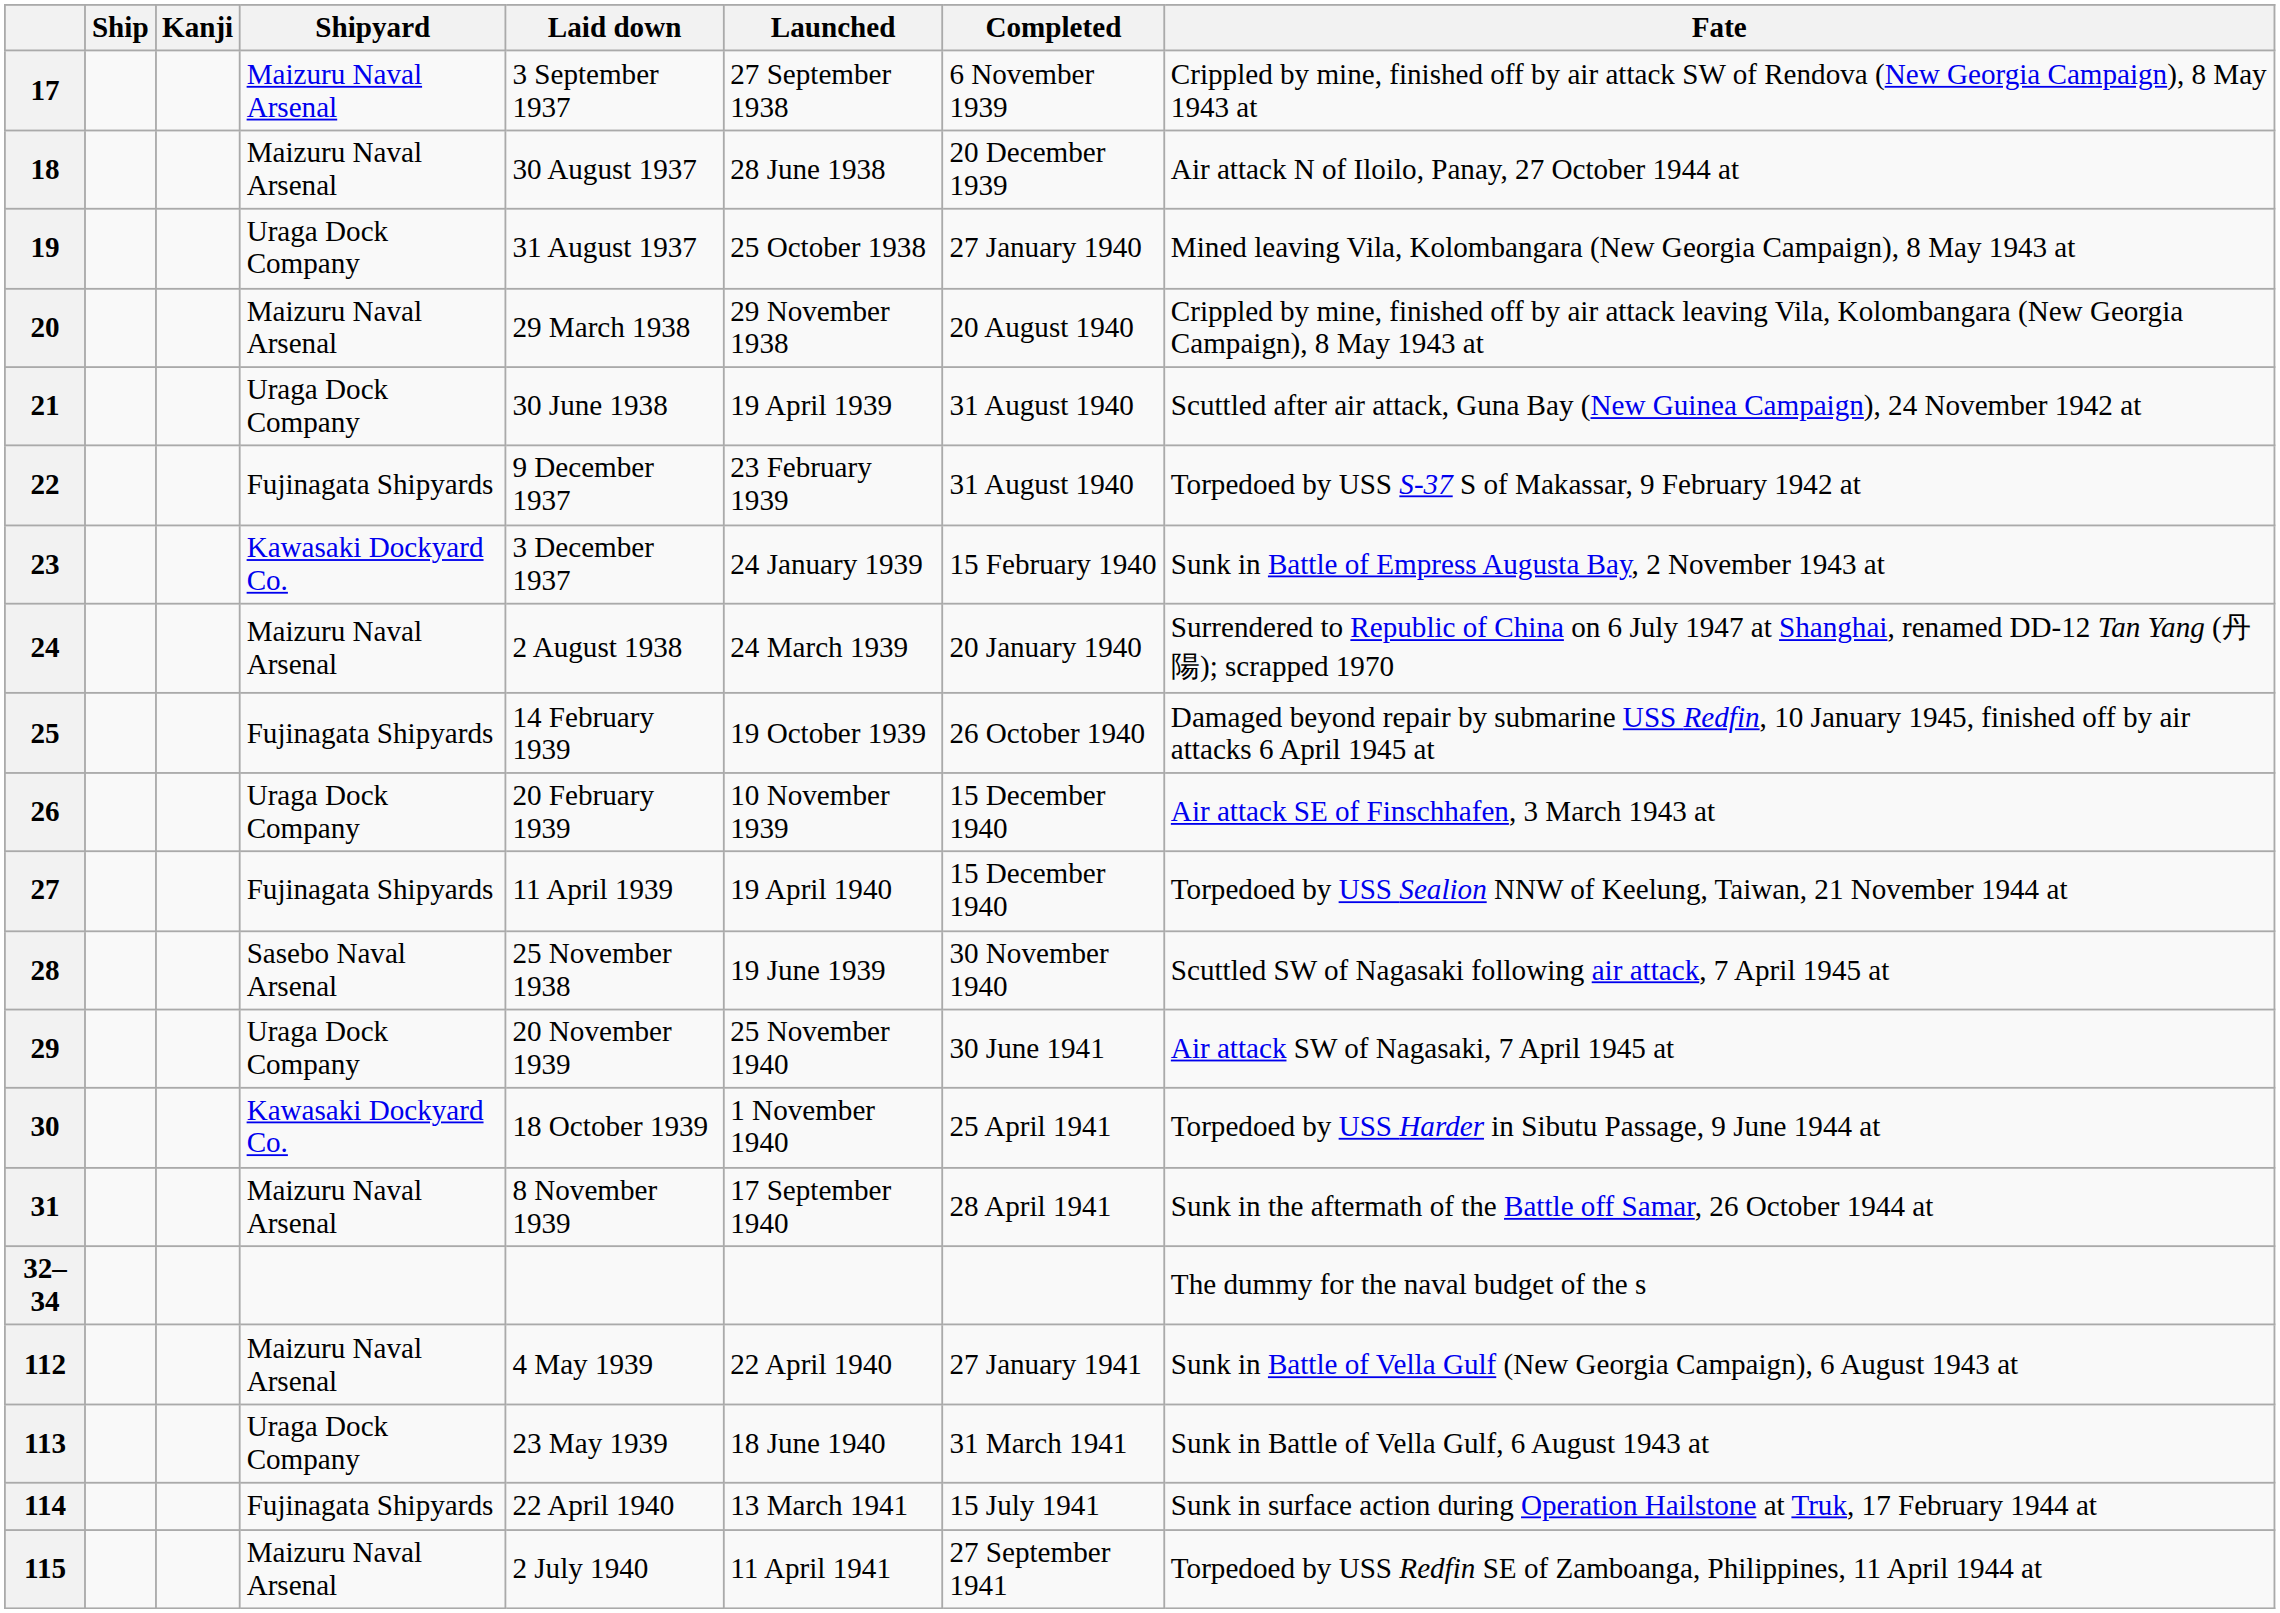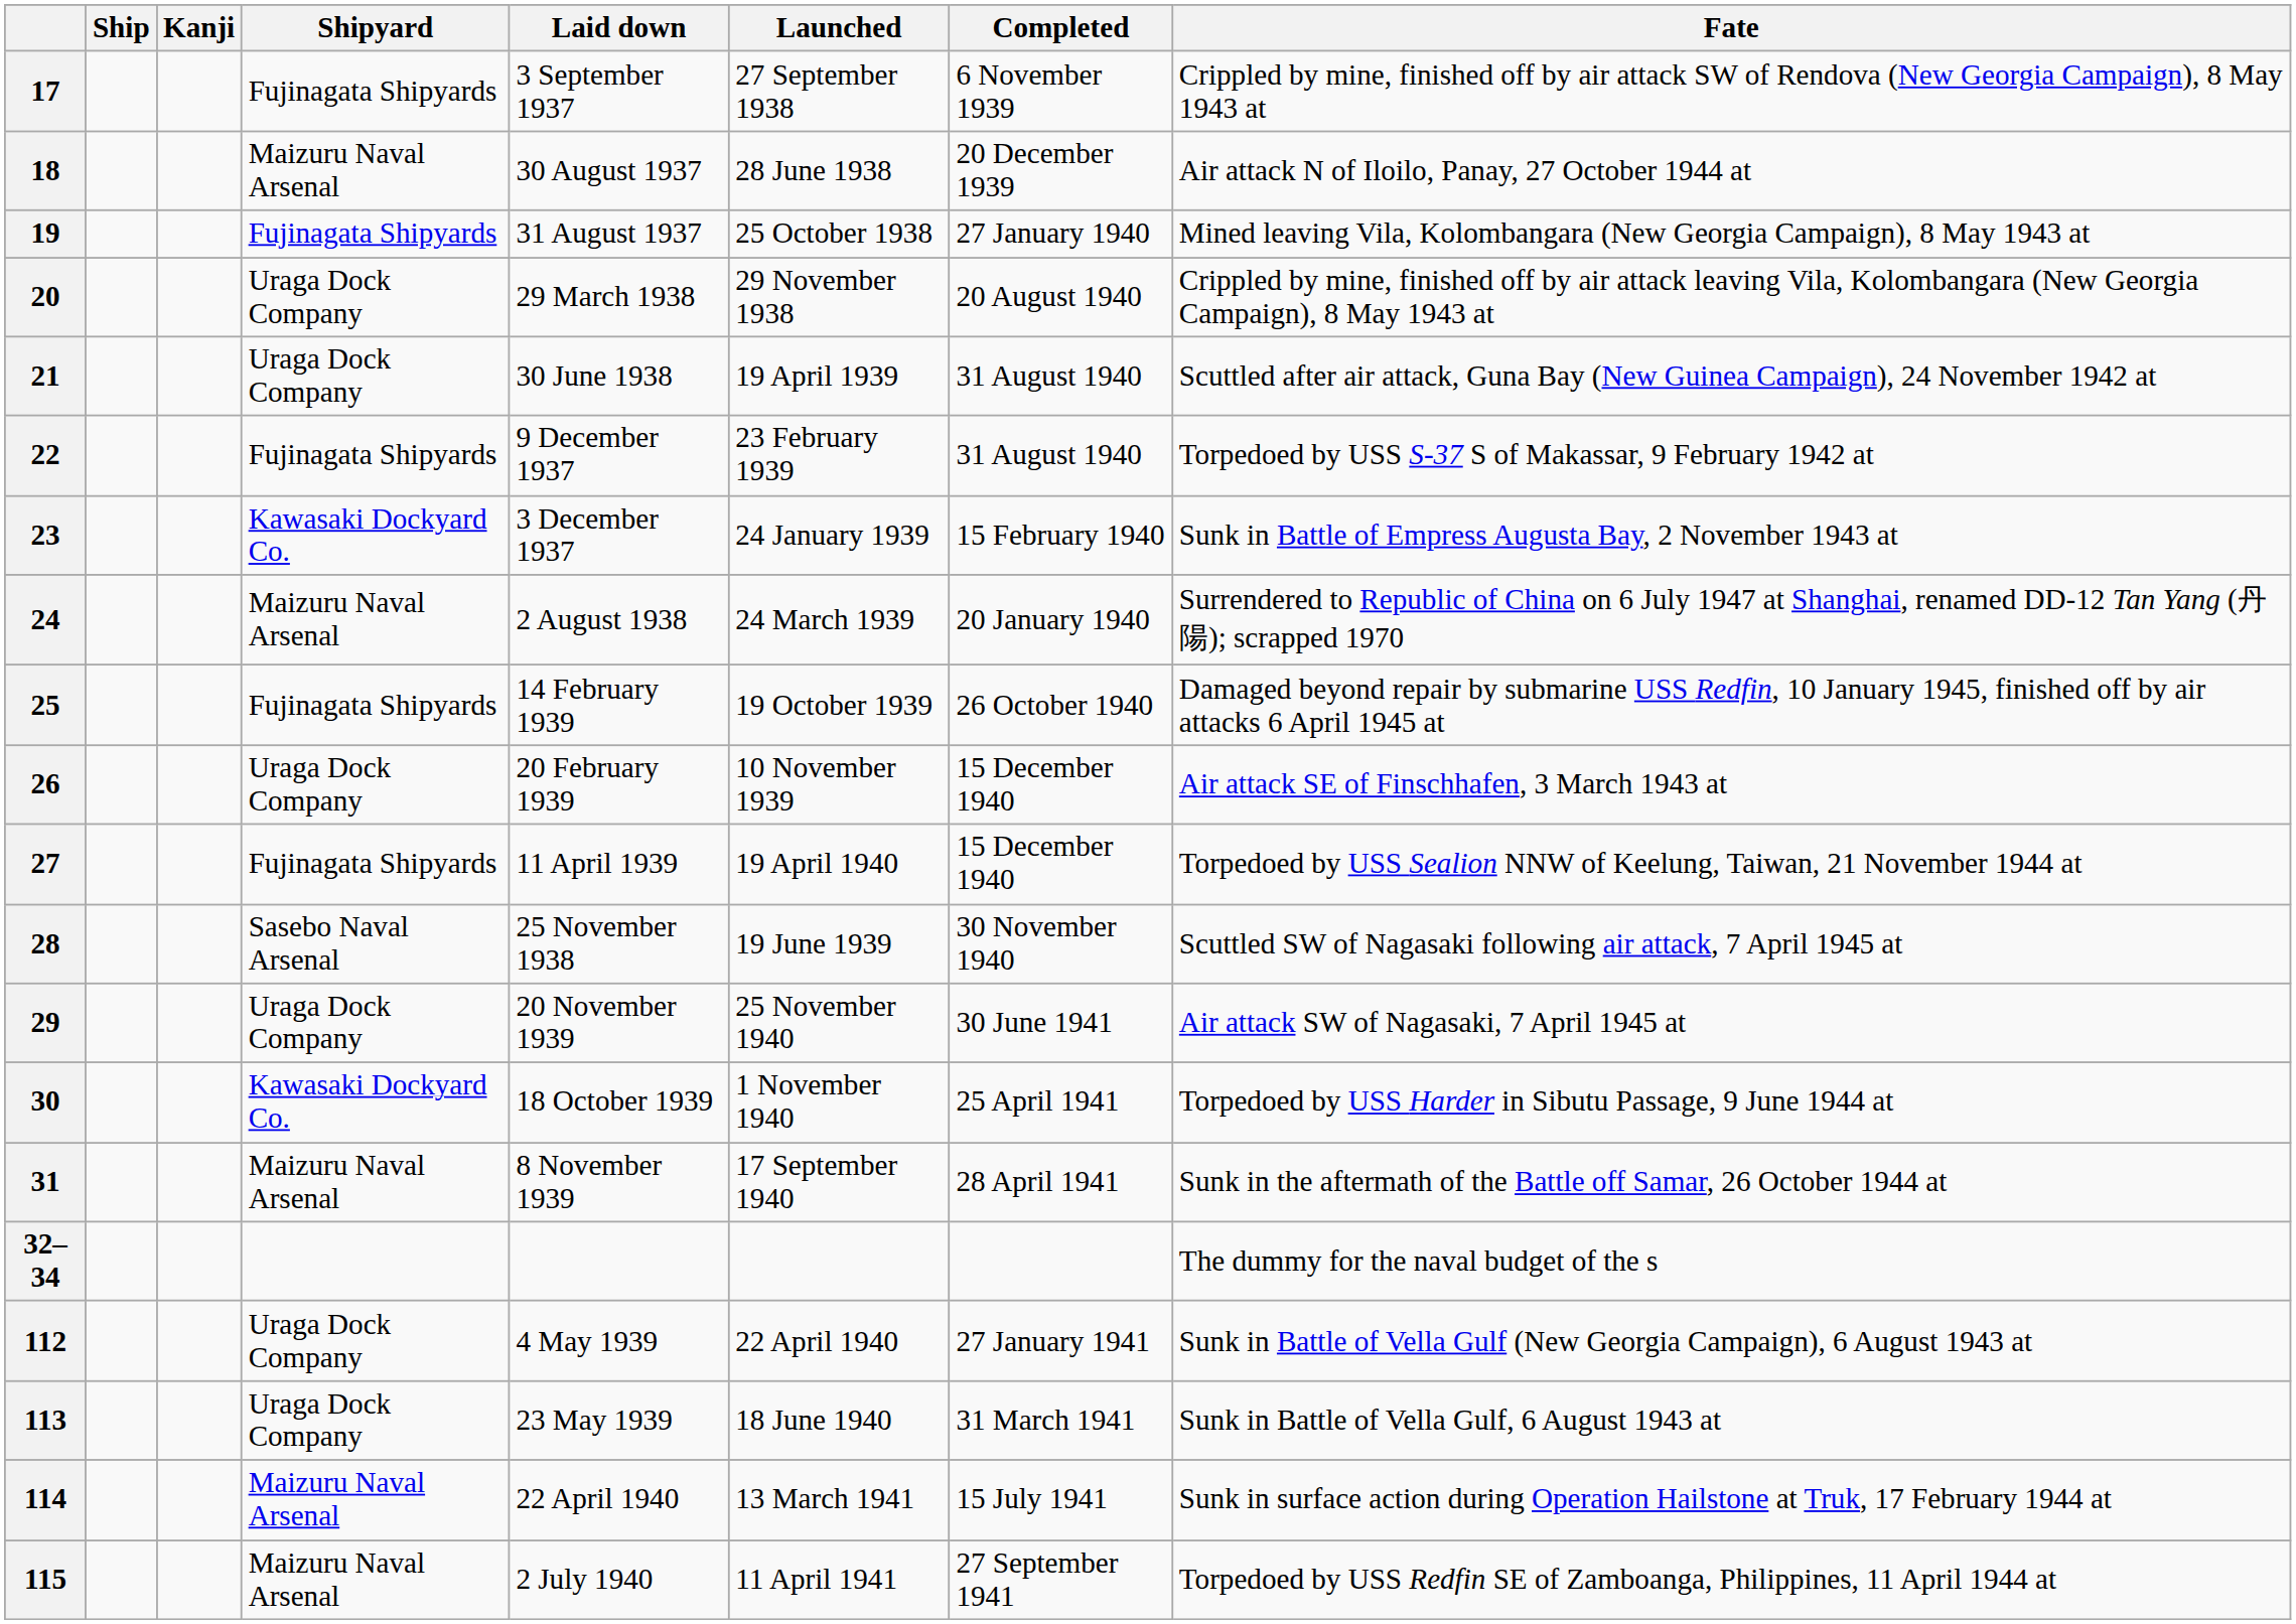 <table class="wikitable sortable plainrowheaders">
 <tr>
 <th scope="col"></th>
 <th scope="col">Ship</th>
 <th scope="col">Kanji</th>
 <th scope="col">Shipyard</th>
 <th scope="col">Laid down</th>
 <th scope="col">Launched</th>
 <th scope="col">Completed</th>
 <th scope="col">Fate</th>
 </tr>
 <tr>
 <th scope="row">17</th>
 <td></td>
 <td></td>
-<td><a href='#'>Maizuru Naval Arsenal</a></td>
+<td>Fujinagata Shipyards</td>
 <td>3 September 1937</td>
 <td>27 September 1938</td>
 <td>6 November 1939</td>
 <td data-sort-value="8 May 1943">Crippled by mine, finished off by air attack SW of Rendova (<a href='#'>New Georgia Campaign</a>), 8 May 1943 at </td>
 </tr>
 <tr>
 <th scope="row">18</th>
 <td></td>
 <td></td>
 <td>Maizuru Naval Arsenal</td>
 <td>30 August 1937</td>
 <td>28 June 1938</td>
 <td>20 December 1939</td>
 <td data-sort-value="27 October 1944">Air attack N of Iloilo, Panay, 27 October 1944 at </td>
 </tr>
 <tr>
 <th scope="row">19</th>
 <td></td>
 <td></td>
-<td>Uraga Dock Company</td>
+<td><a href='#'>Fujinagata Shipyards</a></td>
 <td>31 August 1937</td>
 <td>25 October 1938</td>
 <td>27 January 1940</td>
 <td data-sort-value="8 May 1943">Mined leaving Vila, Kolombangara (New Georgia Campaign), 8 May 1943 at </td>
 </tr>
 <tr>
 <th scope="row">20</th>
 <td></td>
 <td></td>
-<td>Maizuru Naval Arsenal</td>
+<td>Uraga Dock Company</td>
 <td>29 March 1938</td>
 <td>29 November 1938</td>
 <td>20 August 1940</td>
 <td data-sort-value="8 May 1943">Crippled by mine, finished off by air attack leaving Vila, Kolombangara (New Georgia Campaign), 8 May 1943 at </td>
 </tr>
 <tr>
 <th scope="row">21</th>
 <td></td>
 <td></td>
 <td>Uraga Dock Company</td>
 <td>30 June 1938</td>
 <td>19 April 1939</td>
 <td>31 August 1940</td>
 <td data-sort-value="24 November 1942">Scuttled after air attack, Guna Bay (<a href='#'>New Guinea Campaign</a>), 24 November 1942 at </td>
 </tr>
 <tr>
 <th scope="row">22</th>
 <td></td>
 <td></td>
 <td>Fujinagata Shipyards</td>
 <td>9 December 1937</td>
 <td>23 February 1939</td>
 <td>31 August 1940</td>
 <td data-sort-value="9 February 1942">Torpedoed by USS <em><a href='#'>S-37</a></em> S of Makassar, 9 February 1942 at </td>
 </tr>
 <tr>
 <th scope="row">23</th>
 <td></td>
 <td></td>
 <td><a href='#'>Kawasaki Dockyard Co.</a></td>
 <td>3 December 1937</td>
 <td>24 January 1939</td>
 <td>15 February 1940</td>
 <td data-sort-value="2 November 1943">Sunk in <a href='#'>Battle of Empress Augusta Bay</a>, 2 November 1943 at </td>
 </tr>
 <tr>
 <th scope="row">24</th>
 <td></td>
 <td></td>
 <td>Maizuru Naval Arsenal</td>
 <td>2 August 1938</td>
 <td>24 March 1939</td>
 <td>20 January 1940</td>
 <td data-sort-value="6 July 1947">Surrendered to <a href='#'>Republic of China</a> on 6 July 1947 at <a href='#'>Shanghai</a>, renamed DD-12 <em>Tan Yang</em> (丹陽); scrapped 1970</td>
 </tr>
 <tr>
 <th scope="row">25</th>
 <td></td>
 <td></td>
 <td>Fujinagata Shipyards</td>
 <td>14 February 1939</td>
 <td>19 October 1939</td>
 <td>26 October 1940</td>
 <td data-sort-value="6 April 1945">Damaged beyond repair by submarine <a href='#'>USS <em>Redfin</em></a>, 10 January 1945, finished off by air attacks 6 April 1945 at </td>
 </tr>
 <tr>
 <th scope="row">26</th>
 <td></td>
 <td></td>
 <td>Uraga Dock Company</td>
 <td>20 February 1939</td>
 <td>10 November 1939</td>
 <td>15 December 1940</td>
 <td data-sort-value="3 March 1943"><a href='#'>Air attack SE of Finschhafen</a>, 3 March 1943 at </td>
 </tr>
 <tr>
 <th scope="row">27</th>
 <td></td>
 <td></td>
 <td>Fujinagata Shipyards</td>
 <td>11 April 1939</td>
 <td>19 April 1940</td>
 <td>15 December 1940</td>
 <td data-sort-value="21 November 1944">Torpedoed by <a href='#'>USS <em>Sealion</em></a> NNW of Keelung, Taiwan, 21 November 1944 at </td>
 </tr>
 <tr>
 <th scope="row">28</th>
 <td></td>
 <td></td>
 <td>Sasebo Naval Arsenal</td>
 <td>25 November 1938</td>
 <td>19 June 1939</td>
 <td>30 November 1940</td>
 <td data-sort-value="7 April 1945">Scuttled SW of Nagasaki following <a href='#'>air attack</a>, 7 April 1945 at </td>
 </tr>
 <tr>
 <th scope="row">29</th>
 <td></td>
 <td></td>
 <td>Uraga Dock Company</td>
 <td>20 November 1939</td>
 <td>25 November 1940</td>
 <td>30 June 1941</td>
 <td data-sort-value="7 April 1945"><a href='#'>Air attack</a> SW of Nagasaki, 7 April 1945 at </td>
 </tr>
 <tr>
 <th scope="row">30</th>
 <td></td>
 <td></td>
 <td><a href='#'>Kawasaki Dockyard Co.</a></td>
 <td>18 October 1939</td>
 <td>1 November 1940</td>
 <td>25 April 1941</td>
 <td data-sort-value="9 June 1944">Torpedoed by <a href='#'>USS <em>Harder</em></a> in Sibutu Passage, 9 June 1944 at </td>
 </tr>
 <tr>
 <th scope="row">31</th>
 <td></td>
 <td></td>
 <td>Maizuru Naval Arsenal</td>
 <td>8 November 1939</td>
 <td>17 September 1940</td>
 <td>28 April 1941</td>
 <td data-sort-value="26 October 1944">Sunk in the aftermath of the <a href='#'>Battle off Samar</a>, 26 October 1944 at </td>
 </tr>
 <tr>
 <th scope="row" data-sort-value="32">32–34</th>
 <td></td>
 <td></td>
 <td></td>
 <td></td>
 <td></td>
 <td></td>
 <td data-sort-value="31 December 1950">The dummy for the naval budget of the s</td>
 </tr>
 <tr>
 <th scope="row">112</th>
 <td></td>
 <td></td>
-<td>Maizuru Naval Arsenal</td>
+<td>Uraga Dock Company</td>
 <td>4 May 1939</td>
 <td>22 April 1940</td>
 <td>27 January 1941</td>
 <td data-sort-value="6 August 1943">Sunk in <a href='#'>Battle of Vella Gulf</a> (New Georgia Campaign), 6 August 1943 at </td>
 </tr>
 <tr>
 <th scope="row">113</th>
 <td></td>
 <td></td>
 <td>Uraga Dock Company</td>
 <td>23 May 1939</td>
 <td>18 June 1940</td>
 <td>31 March 1941</td>
 <td data-sort-value="6 August 1943">Sunk in Battle of Vella Gulf, 6 August 1943 at </td>
 </tr>
 <tr>
 <th scope="row">114</th>
 <td></td>
 <td></td>
-<td>Fujinagata Shipyards</td>
+<td><a href='#'>Maizuru Naval Arsenal</a></td>
 <td>22 April 1940</td>
 <td>13 March 1941</td>
 <td>15 July 1941</td>
 <td data-sort-value="17 February 1944">Sunk in surface action during <a href='#'>Operation Hailstone</a> at <a href='#'>Truk</a>, 17 February 1944 at </td>
 </tr>
 <tr>
 <th scope="row">115</th>
 <td></td>
 <td></td>
 <td>Maizuru Naval Arsenal</td>
 <td>2 July 1940</td>
 <td>11 April 1941</td>
 <td>27 September 1941</td>
 <td data-sort-value="11 April 1944">Torpedoed by USS <em>Redfin</em> SE of Zamboanga, Philippines, 11 April 1944 at </td>
 </tr>
 </table>
